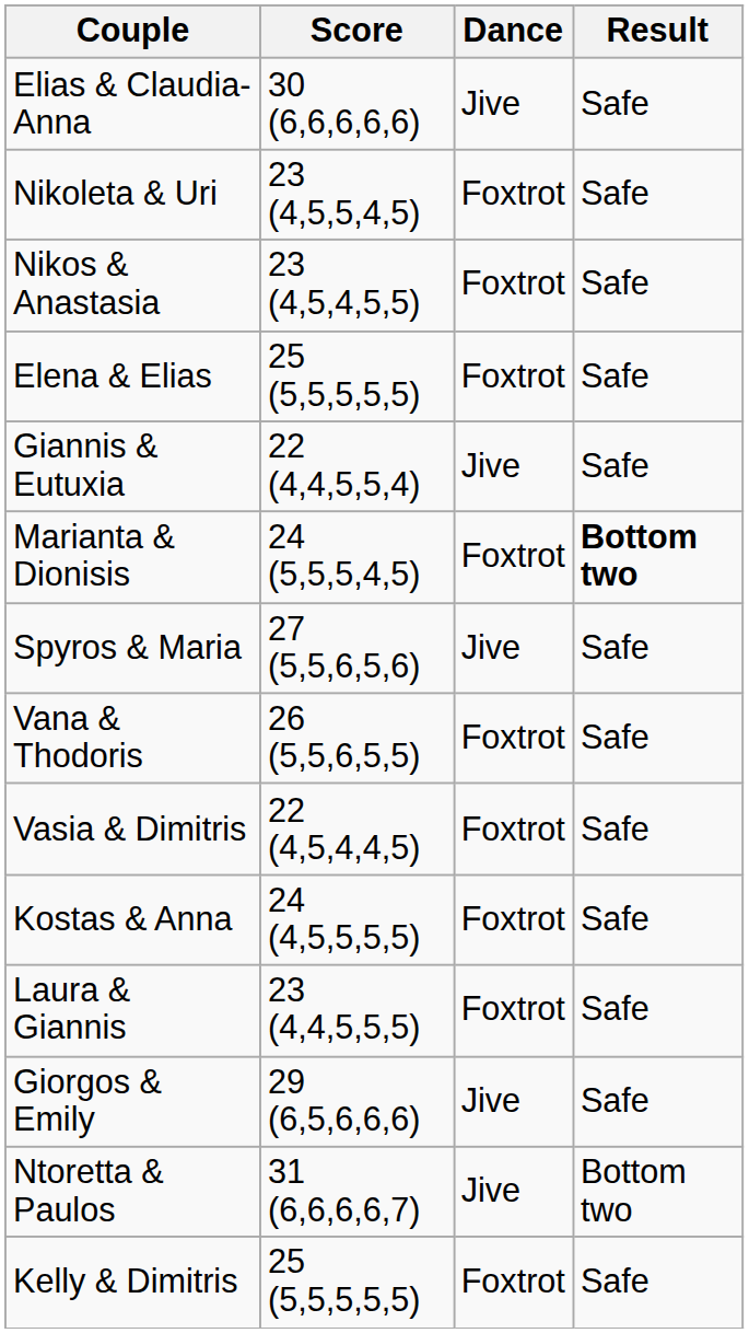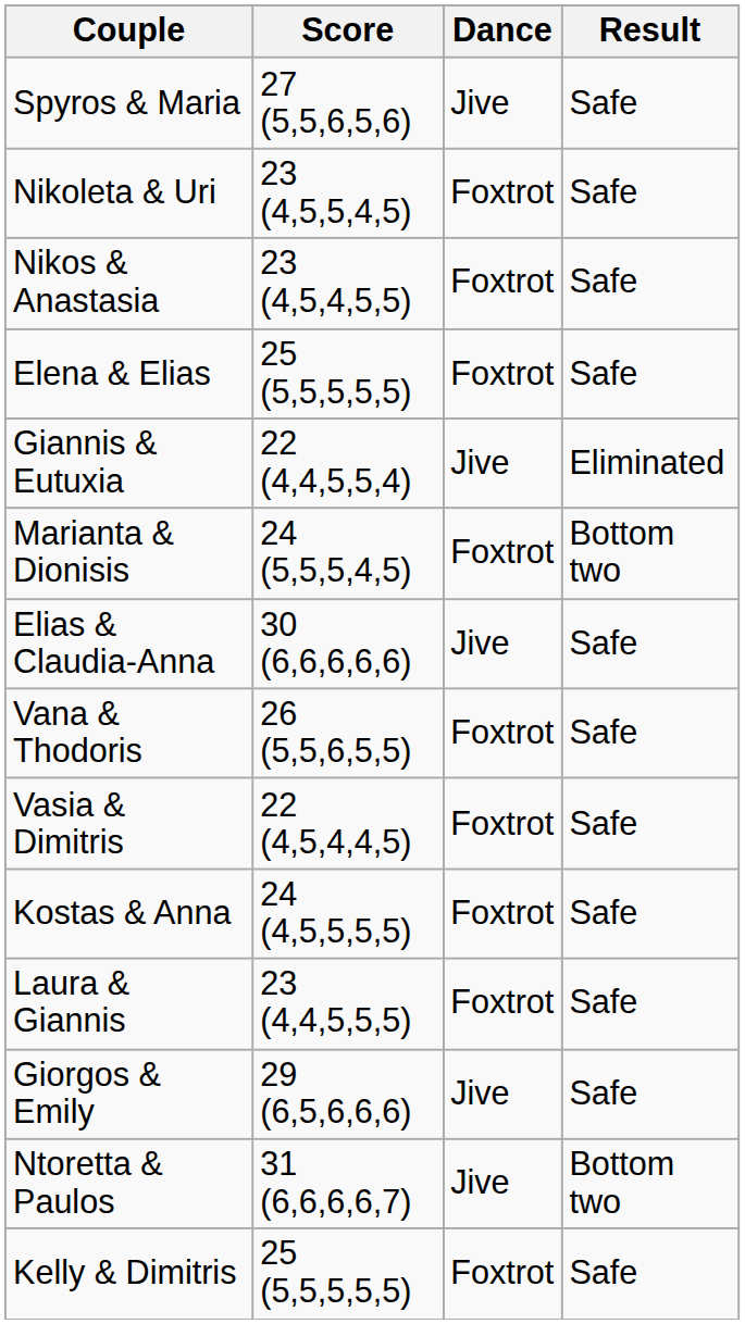 <table class="wikitable" style="width:40%;">
 <tr>
 <th>Couple</th>
 <th>Score</th>
 <th>Dance</th>
 <th>Result</th>
 </tr>
 <tr>
-<td>Elias & Claudia-Anna</td>
-<td>30 (6,6,6,6,6)</td>
+<td>Spyros & Maria</td>
+<td>27 (5,5,6,5,6)</td>
 <td>Jive</td>
 <td>Safe</td>
 </tr>
 <tr>
 <td>Nikoleta & Uri</td>
 <td>23 (4,5,5,4,5)</td>
 <td>Foxtrot</td>
 <td>Safe</td>
 </tr>
 <tr>
 <td>Nikos & Anastasia</td>
 <td>23 (4,5,4,5,5)</td>
 <td>Foxtrot</td>
 <td>Safe</td>
 </tr>
 <tr>
 <td>Elena & Elias</td>
 <td>25 (5,5,5,5,5)</td>
 <td>Foxtrot</td>
 <td>Safe</td>
 </tr>
 <tr>
 <td>Giannis & Eutuxia</td>
 <td>22 (4,4,5,5,4)</td>
 <td>Jive</td>
-<td>Safe</td>
+<td>Eliminated</td>
 </tr>
 <tr>
 <td>Marianta & Dionisis</td>
 <td>24 (5,5,5,4,5)</td>
 <td>Foxtrot</td>
-<td><strong>Bottom two</strong></td>
+<td>Bottom two</td>
 </tr>
 <tr>
-<td>Spyros & Maria</td>
-<td>27 (5,5,6,5,6)</td>
+<td>Elias & Claudia-Anna</td>
+<td>30 (6,6,6,6,6)</td>
 <td>Jive</td>
 <td>Safe</td>
 </tr>
 <tr>
 <td>Vana & Thodoris</td>
 <td>26 (5,5,6,5,5)</td>
 <td>Foxtrot</td>
 <td>Safe</td>
 </tr>
 <tr>
 <td>Vasia & Dimitris</td>
 <td>22 (4,5,4,4,5)</td>
 <td>Foxtrot</td>
 <td>Safe</td>
 </tr>
 <tr>
 <td>Kostas & Anna</td>
 <td>24 (4,5,5,5,5)</td>
 <td>Foxtrot</td>
 <td>Safe</td>
 </tr>
 <tr>
 <td>Laura & Giannis</td>
 <td>23 (4,4,5,5,5)</td>
 <td>Foxtrot</td>
 <td>Safe</td>
 </tr>
 <tr>
 <td>Giorgos & Emily</td>
 <td>29 (6,5,6,6,6)</td>
 <td>Jive</td>
 <td>Safe</td>
 </tr>
 <tr>
 <td>Ntoretta & Paulos</td>
 <td>31 (6,6,6,6,7)</td>
 <td>Jive</td>
 <td>Bottom two</td>
 </tr>
 <tr>
 <td>Kelly & Dimitris</td>
 <td>25 (5,5,5,5,5)</td>
 <td>Foxtrot</td>
 <td>Safe</td>
 </tr>
 </table>
